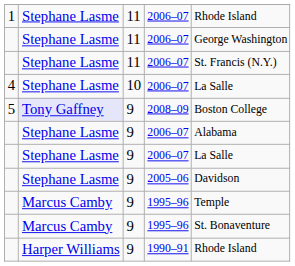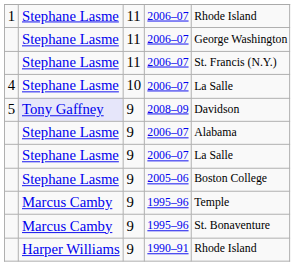 <table class="wikitable">
 <tr>
 </tr>
 <tr>
 <td>1</td>
 <td><a href='#'>Stephane Lasme</a></td>
 <td>11</td>
 <td style="font-size:80%;"><a href='#'>2006–07</a></td>
 <td style="font-size:80%;">Rhode Island</td>
 </tr>
 <tr>
 <td></td>
 <td><a href='#'>Stephane Lasme</a></td>
 <td>11</td>
 <td style="font-size:80%;"><a href='#'>2006–07</a></td>
 <td style="font-size:80%;">George Washington</td>
 </tr>
 <tr>
 <td></td>
 <td><a href='#'>Stephane Lasme</a></td>
 <td>11</td>
 <td style="font-size:80%;"><a href='#'>2006–07</a></td>
 <td style="font-size:80%;">St. Francis (N.Y.)</td>
 </tr>
 <tr>
 <td>4</td>
 <td><a href='#'>Stephane Lasme</a></td>
 <td>10</td>
 <td style="font-size:80%;"><a href='#'>2006–07</a></td>
 <td style="font-size:80%;">La Salle</td>
 </tr>
 <tr>
 <td>5</td>
 <td style="background: lavender;"><a href='#'>Tony Gaffney</a></td>
 <td>9</td>
 <td style="font-size:80%;"><a href='#'>2008–09</a></td>
-<td style="font-size:80%;">Boston College</td>
+<td style="font-size:80%;">Davidson</td>
 </tr>
 <tr>
 <td></td>
 <td><a href='#'>Stephane Lasme</a></td>
 <td>9</td>
 <td style="font-size:80%;"><a href='#'>2006–07</a></td>
 <td style="font-size:80%;">Alabama</td>
 </tr>
 <tr>
 <td></td>
 <td><a href='#'>Stephane Lasme</a></td>
 <td>9</td>
 <td style="font-size:80%;"><a href='#'>2006–07</a></td>
 <td style="font-size:80%;">La Salle</td>
 </tr>
 <tr>
 <td></td>
 <td><a href='#'>Stephane Lasme</a></td>
 <td>9</td>
 <td style="font-size:80%;"><a href='#'>2005–06</a></td>
-<td style="font-size:80%;">Davidson</td>
+<td style="font-size:80%;">Boston College</td>
 </tr>
 <tr>
 <td></td>
 <td><a href='#'>Marcus Camby</a></td>
 <td>9</td>
 <td style="font-size:80%;"><a href='#'>1995–96</a></td>
 <td style="font-size:80%;">Temple</td>
 </tr>
 <tr>
 <td></td>
 <td><a href='#'>Marcus Camby</a></td>
 <td>9</td>
 <td style="font-size:80%;"><a href='#'>1995–96</a></td>
 <td style="font-size:80%;">St. Bonaventure</td>
 </tr>
 <tr>
 <td></td>
 <td><a href='#'>Harper Williams</a></td>
 <td>9</td>
 <td style="font-size:80%;"><a href='#'>1990–91</a></td>
 <td style="font-size:80%;">Rhode Island</td>
 </tr>
 </table>
